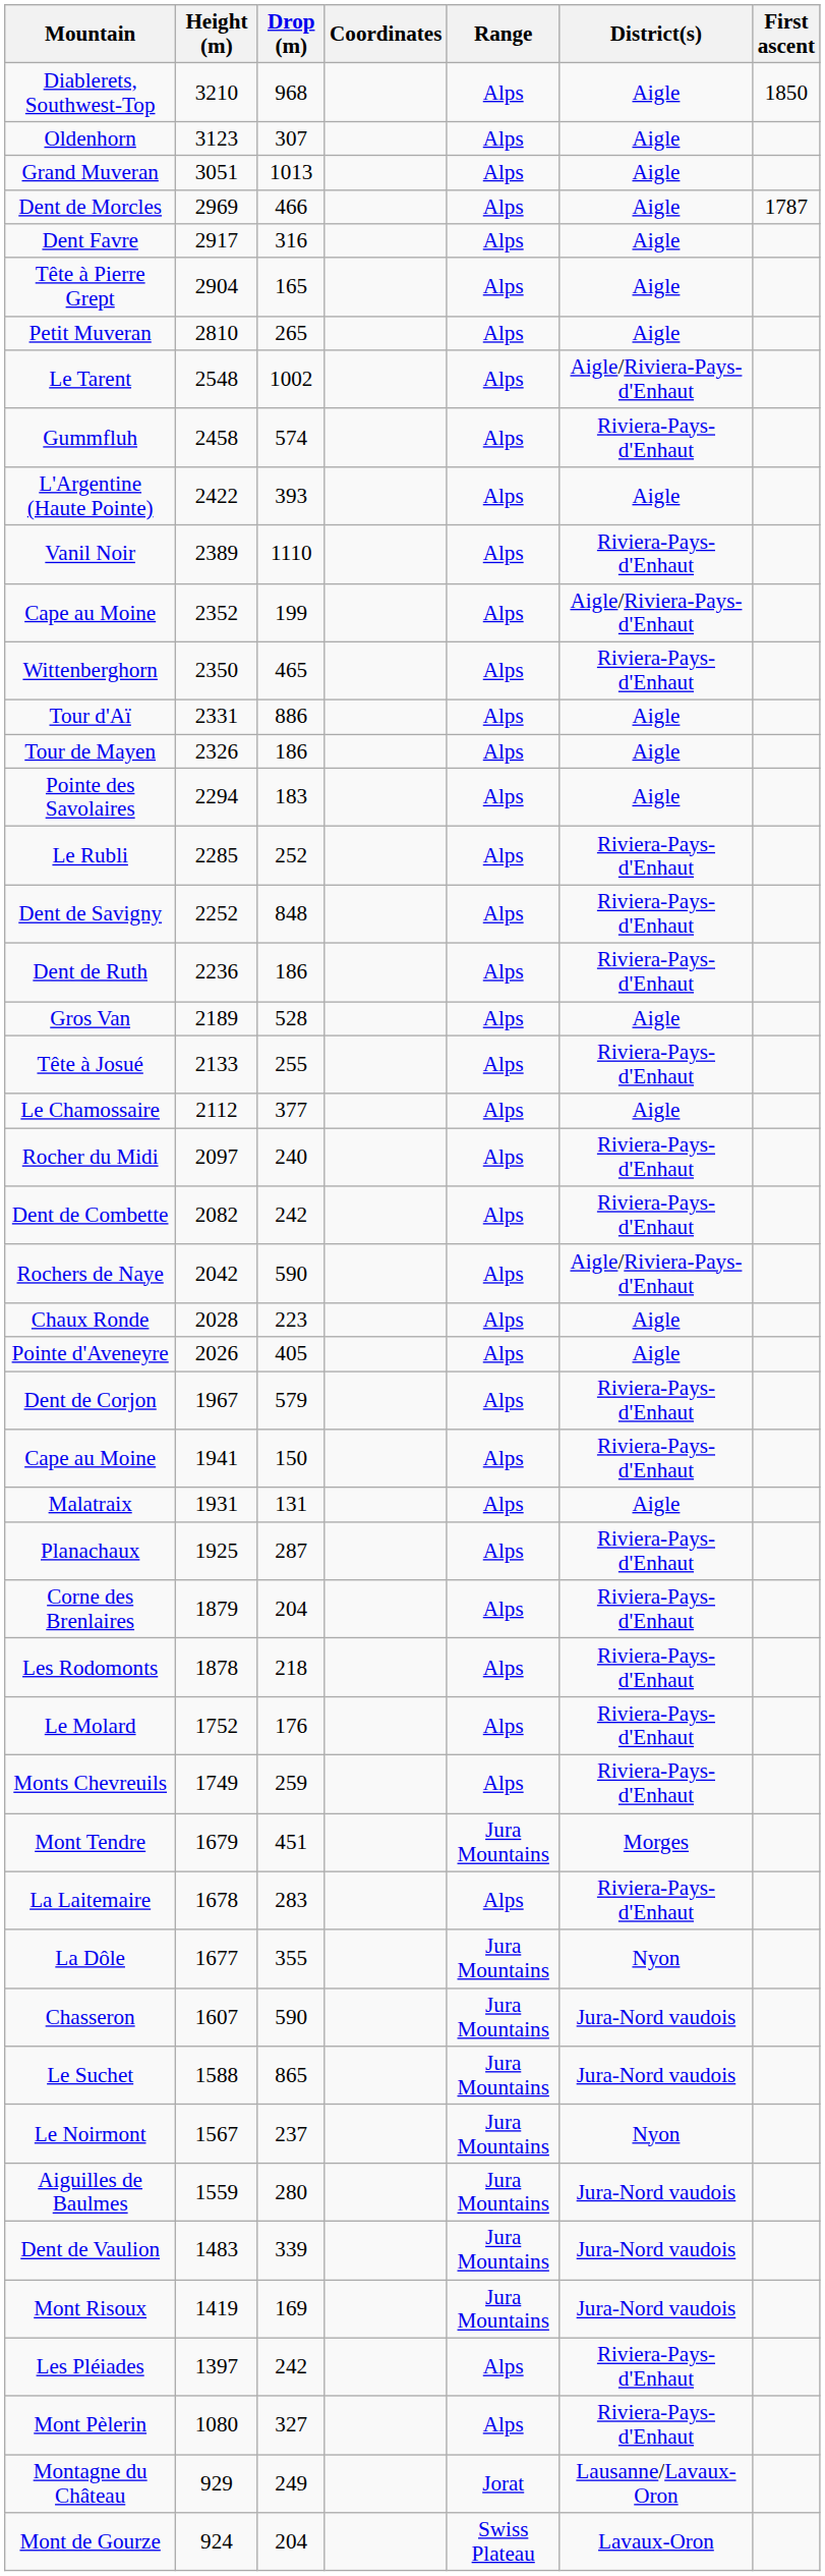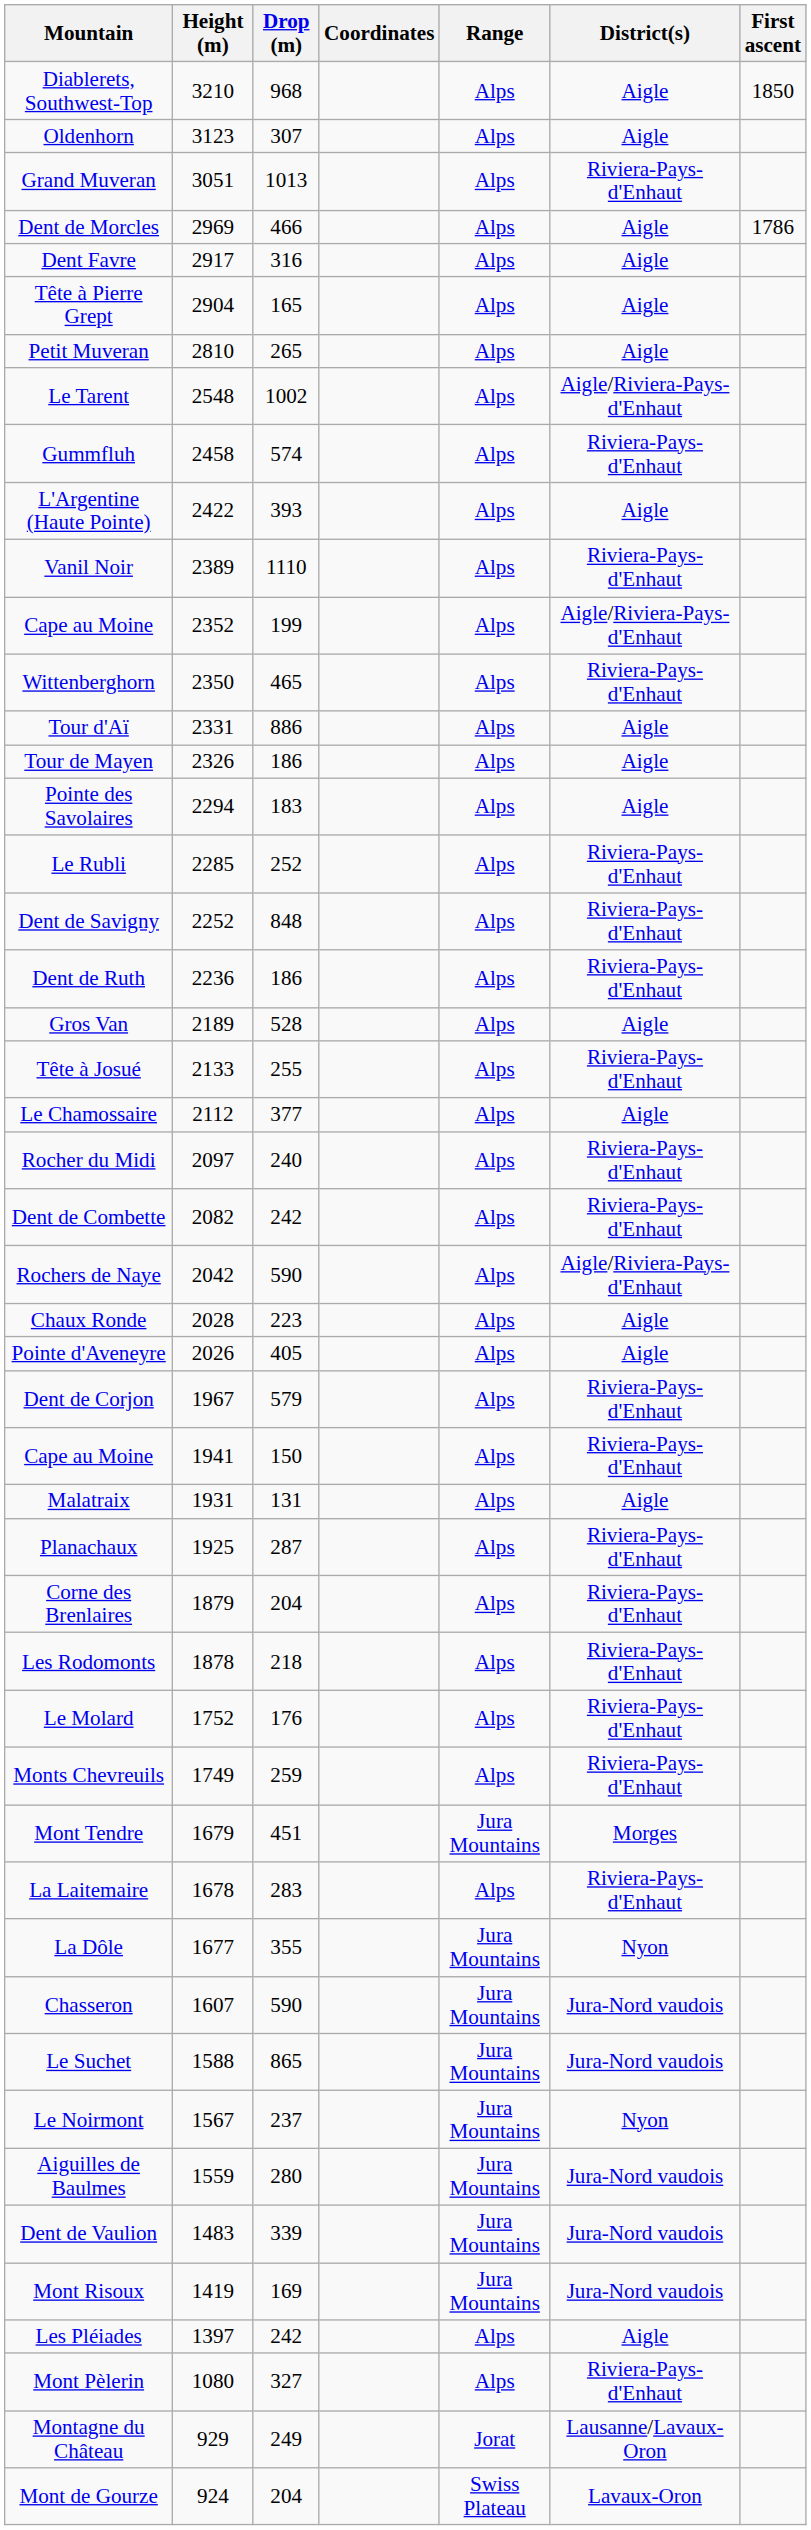 <table class="wikitable sortable" style="text-align: center; background-color:#F9F9F9; font-size: 100%;">
 <tr bgcolor="#dddddd">
 <th>Mountain</th>
 <th>Height (m) </th>
 <th><a href='#'>Drop</a> (m)</th>
 <th>Coordinates</th>
 <th>Range</th>
 <th>District(s)</th>
 <th>First<br>ascent</th>
 </tr>
 <tr>
 <td><a href='#'>Diablerets, Southwest-Top</a></td>
 <td>3210</td>
 <td>968</td>
 <td></td>
 <td><a href='#'>Alps</a></td>
 <td><a href='#'>Aigle</a></td>
 <td>1850</td>
 </tr>
 <tr>
 <td><a href='#'>Oldenhorn</a></td>
 <td>3123</td>
 <td>307</td>
 <td></td>
 <td><a href='#'>Alps</a></td>
 <td><a href='#'>Aigle</a></td>
 <td></td>
 </tr>
 <tr>
 <td><a href='#'>Grand Muveran</a></td>
 <td>3051</td>
 <td>1013</td>
 <td></td>
 <td><a href='#'>Alps</a></td>
-<td><a href='#'>Aigle</a></td>
+<td><a href='#'>Riviera-Pays-d'Enhaut</a></td>
 <td></td>
 </tr>
 <tr>
 <td><a href='#'>Dent de Morcles</a></td>
 <td>2969</td>
 <td>466</td>
 <td></td>
 <td><a href='#'>Alps</a></td>
 <td><a href='#'>Aigle</a></td>
-<td>1787</td>
+<td>1786</td>
 </tr>
 <tr>
 <td><a href='#'>Dent Favre</a></td>
 <td>2917</td>
 <td>316</td>
 <td></td>
 <td><a href='#'>Alps</a></td>
 <td><a href='#'>Aigle</a></td>
 <td></td>
 </tr>
 <tr>
 <td><a href='#'>Tête à Pierre Grept</a></td>
 <td>2904</td>
 <td>165</td>
 <td></td>
 <td><a href='#'>Alps</a></td>
 <td><a href='#'>Aigle</a></td>
 <td></td>
 </tr>
 <tr>
 <td><a href='#'>Petit Muveran</a></td>
 <td>2810</td>
 <td>265</td>
 <td></td>
 <td><a href='#'>Alps</a></td>
 <td><a href='#'>Aigle</a></td>
 <td></td>
 </tr>
 <tr>
 <td><a href='#'>Le Tarent</a></td>
 <td>2548</td>
 <td>1002</td>
 <td></td>
 <td><a href='#'>Alps</a></td>
 <td><a href='#'>Aigle</a>/<a href='#'>Riviera-Pays-d'Enhaut</a></td>
 <td></td>
 </tr>
 <tr>
 <td><a href='#'>Gummfluh</a></td>
 <td>2458</td>
 <td>574</td>
 <td></td>
 <td><a href='#'>Alps</a></td>
 <td><a href='#'>Riviera-Pays-d'Enhaut</a></td>
 <td></td>
 </tr>
 <tr>
 <td><a href='#'>L'Argentine (Haute Pointe)</a></td>
 <td>2422</td>
 <td>393</td>
 <td></td>
 <td><a href='#'>Alps</a></td>
 <td><a href='#'>Aigle</a></td>
 <td></td>
 </tr>
 <tr>
 <td><a href='#'>Vanil Noir</a></td>
 <td>2389</td>
 <td>1110</td>
 <td></td>
 <td><a href='#'>Alps</a></td>
 <td><a href='#'>Riviera-Pays-d'Enhaut</a></td>
 <td></td>
 </tr>
 <tr>
 <td><a href='#'>Cape au Moine</a></td>
 <td>2352</td>
 <td>199</td>
 <td></td>
 <td><a href='#'>Alps</a></td>
 <td><a href='#'>Aigle</a>/<a href='#'>Riviera-Pays-d'Enhaut</a></td>
 <td></td>
 </tr>
 <tr>
 <td><a href='#'>Wittenberghorn</a></td>
 <td>2350</td>
 <td>465</td>
 <td></td>
 <td><a href='#'>Alps</a></td>
 <td><a href='#'>Riviera-Pays-d'Enhaut</a></td>
 <td></td>
 </tr>
 <tr>
 <td><a href='#'>Tour d'Aï</a></td>
 <td>2331</td>
 <td>886</td>
 <td></td>
 <td><a href='#'>Alps</a></td>
 <td><a href='#'>Aigle</a></td>
 <td></td>
 </tr>
 <tr>
 <td><a href='#'>Tour de Mayen</a></td>
 <td>2326</td>
 <td>186</td>
 <td></td>
 <td><a href='#'>Alps</a></td>
 <td><a href='#'>Aigle</a></td>
 <td></td>
 </tr>
 <tr>
 <td><a href='#'>Pointe des Savolaires</a></td>
 <td>2294</td>
 <td>183</td>
 <td></td>
 <td><a href='#'>Alps</a></td>
 <td><a href='#'>Aigle</a></td>
 <td></td>
 </tr>
 <tr>
 <td><a href='#'>Le Rubli</a></td>
 <td>2285</td>
 <td>252</td>
 <td></td>
 <td><a href='#'>Alps</a></td>
 <td><a href='#'>Riviera-Pays-d'Enhaut</a></td>
 <td></td>
 </tr>
 <tr>
 <td><a href='#'>Dent de Savigny</a></td>
 <td>2252</td>
 <td>848</td>
 <td></td>
 <td><a href='#'>Alps</a></td>
 <td><a href='#'>Riviera-Pays-d'Enhaut</a></td>
 <td></td>
 </tr>
 <tr>
 <td><a href='#'>Dent de Ruth</a></td>
 <td>2236</td>
 <td>186</td>
 <td></td>
 <td><a href='#'>Alps</a></td>
 <td><a href='#'>Riviera-Pays-d'Enhaut</a></td>
 <td></td>
 </tr>
 <tr>
 <td><a href='#'>Gros Van</a></td>
 <td>2189</td>
 <td>528</td>
 <td></td>
 <td><a href='#'>Alps</a></td>
 <td><a href='#'>Aigle</a></td>
 <td></td>
 </tr>
 <tr>
 <td><a href='#'>Tête à Josué</a></td>
 <td>2133</td>
 <td>255</td>
 <td></td>
 <td><a href='#'>Alps</a></td>
 <td><a href='#'>Riviera-Pays-d'Enhaut</a></td>
 <td></td>
 </tr>
 <tr>
 <td><a href='#'>Le Chamossaire</a></td>
 <td>2112</td>
 <td>377</td>
 <td></td>
 <td><a href='#'>Alps</a></td>
 <td><a href='#'>Aigle</a></td>
 <td></td>
 </tr>
 <tr>
 <td><a href='#'>Rocher du Midi</a></td>
 <td>2097</td>
 <td>240</td>
 <td></td>
 <td><a href='#'>Alps</a></td>
 <td><a href='#'>Riviera-Pays-d'Enhaut</a></td>
 <td></td>
 </tr>
 <tr>
 <td><a href='#'>Dent de Combette</a></td>
 <td>2082</td>
 <td>242</td>
 <td></td>
 <td><a href='#'>Alps</a></td>
 <td><a href='#'>Riviera-Pays-d'Enhaut</a></td>
 <td></td>
 </tr>
 <tr>
 <td><a href='#'>Rochers de Naye</a></td>
 <td>2042</td>
 <td>590</td>
 <td></td>
 <td><a href='#'>Alps</a></td>
 <td><a href='#'>Aigle</a>/<a href='#'>Riviera-Pays-d'Enhaut</a></td>
 <td></td>
 </tr>
 <tr>
 <td><a href='#'>Chaux Ronde</a></td>
 <td>2028</td>
 <td>223</td>
 <td></td>
 <td><a href='#'>Alps</a></td>
 <td><a href='#'>Aigle</a></td>
 <td></td>
 </tr>
 <tr>
 <td><a href='#'>Pointe d'Aveneyre</a></td>
 <td>2026</td>
 <td>405</td>
 <td></td>
 <td><a href='#'>Alps</a></td>
 <td><a href='#'>Aigle</a></td>
 <td></td>
 </tr>
 <tr>
 <td><a href='#'>Dent de Corjon</a></td>
 <td>1967</td>
 <td>579</td>
 <td></td>
 <td><a href='#'>Alps</a></td>
 <td><a href='#'>Riviera-Pays-d'Enhaut</a></td>
 <td></td>
 </tr>
 <tr>
 <td><a href='#'>Cape au Moine</a></td>
 <td>1941</td>
 <td>150</td>
 <td></td>
 <td><a href='#'>Alps</a></td>
 <td><a href='#'>Riviera-Pays-d'Enhaut</a></td>
 <td></td>
 </tr>
 <tr>
 <td><a href='#'>Malatraix</a></td>
 <td>1931</td>
 <td>131</td>
 <td></td>
 <td><a href='#'>Alps</a></td>
 <td><a href='#'>Aigle</a></td>
 <td></td>
 </tr>
 <tr>
 <td><a href='#'>Planachaux</a></td>
 <td>1925</td>
 <td>287</td>
 <td></td>
 <td><a href='#'>Alps</a></td>
 <td><a href='#'>Riviera-Pays-d'Enhaut</a></td>
 <td></td>
 </tr>
 <tr>
 <td><a href='#'>Corne des Brenlaires</a></td>
 <td>1879</td>
 <td>204</td>
 <td></td>
 <td><a href='#'>Alps</a></td>
 <td><a href='#'>Riviera-Pays-d'Enhaut</a></td>
 <td></td>
 </tr>
 <tr>
 <td><a href='#'>Les Rodomonts</a></td>
 <td>1878</td>
 <td>218</td>
 <td></td>
 <td><a href='#'>Alps</a></td>
 <td><a href='#'>Riviera-Pays-d'Enhaut</a></td>
 <td></td>
 </tr>
 <tr>
 <td><a href='#'>Le Molard</a></td>
 <td>1752</td>
 <td>176</td>
 <td></td>
 <td><a href='#'>Alps</a></td>
 <td><a href='#'>Riviera-Pays-d'Enhaut</a></td>
 <td></td>
 </tr>
 <tr>
 <td><a href='#'>Monts Chevreuils</a></td>
 <td>1749</td>
 <td>259</td>
 <td></td>
 <td><a href='#'>Alps</a></td>
 <td><a href='#'>Riviera-Pays-d'Enhaut</a></td>
 <td></td>
 </tr>
 <tr>
 <td><a href='#'>Mont Tendre</a></td>
 <td>1679</td>
 <td>451</td>
 <td></td>
 <td><a href='#'>Jura Mountains</a></td>
 <td><a href='#'>Morges</a></td>
 <td></td>
 </tr>
 <tr>
 <td><a href='#'>La Laitemaire</a></td>
 <td>1678</td>
 <td>283</td>
 <td></td>
 <td><a href='#'>Alps</a></td>
 <td><a href='#'>Riviera-Pays-d'Enhaut</a></td>
 <td></td>
 </tr>
 <tr>
 <td><a href='#'>La Dôle</a></td>
 <td>1677</td>
 <td>355</td>
 <td></td>
 <td><a href='#'>Jura Mountains</a></td>
 <td><a href='#'>Nyon</a></td>
 <td></td>
 </tr>
 <tr>
 <td><a href='#'>Chasseron</a></td>
 <td>1607</td>
 <td>590</td>
 <td></td>
 <td><a href='#'>Jura Mountains</a></td>
 <td><a href='#'>Jura-Nord vaudois</a></td>
 <td></td>
 </tr>
 <tr>
 <td><a href='#'>Le Suchet</a></td>
 <td>1588</td>
 <td>865</td>
 <td></td>
 <td><a href='#'>Jura Mountains</a></td>
 <td><a href='#'>Jura-Nord vaudois</a></td>
 <td></td>
 </tr>
 <tr>
 <td><a href='#'>Le Noirmont</a></td>
 <td>1567</td>
 <td>237</td>
 <td></td>
 <td><a href='#'>Jura Mountains</a></td>
 <td><a href='#'>Nyon</a></td>
 <td></td>
 </tr>
 <tr>
 <td><a href='#'>Aiguilles de Baulmes</a></td>
 <td>1559</td>
 <td>280</td>
 <td></td>
 <td><a href='#'>Jura Mountains</a></td>
 <td><a href='#'>Jura-Nord vaudois</a></td>
 <td></td>
 </tr>
 <tr>
 <td><a href='#'>Dent de Vaulion</a></td>
 <td>1483</td>
 <td>339</td>
 <td></td>
 <td><a href='#'>Jura Mountains</a></td>
 <td><a href='#'>Jura-Nord vaudois</a></td>
 <td></td>
 </tr>
 <tr>
 <td><a href='#'>Mont Risoux</a></td>
 <td>1419</td>
 <td>169</td>
 <td></td>
 <td><a href='#'>Jura Mountains</a></td>
 <td><a href='#'>Jura-Nord vaudois</a></td>
 <td></td>
 </tr>
 <tr>
 <td><a href='#'>Les Pléiades</a></td>
 <td>1397</td>
 <td>242</td>
 <td></td>
 <td><a href='#'>Alps</a></td>
-<td><a href='#'>Riviera-Pays-d'Enhaut</a></td>
+<td><a href='#'>Aigle</a></td>
 <td></td>
 </tr>
 <tr>
 <td><a href='#'>Mont Pèlerin</a></td>
 <td>1080</td>
 <td>327</td>
 <td></td>
 <td><a href='#'>Alps</a></td>
 <td><a href='#'>Riviera-Pays-d'Enhaut</a></td>
 <td></td>
 </tr>
 <tr>
 <td><a href='#'>Montagne du Château</a></td>
 <td>929</td>
 <td>249</td>
 <td></td>
 <td><a href='#'>Jorat</a></td>
 <td><a href='#'>Lausanne</a>/<a href='#'>Lavaux-Oron</a></td>
 <td></td>
 </tr>
 <tr>
 <td><a href='#'>Mont de Gourze</a></td>
 <td>924</td>
 <td>204</td>
 <td></td>
 <td><a href='#'>Swiss Plateau</a></td>
 <td><a href='#'>Lavaux-Oron</a></td>
 <td></td>
 </tr>
 </table>
